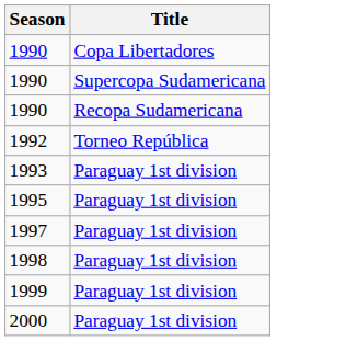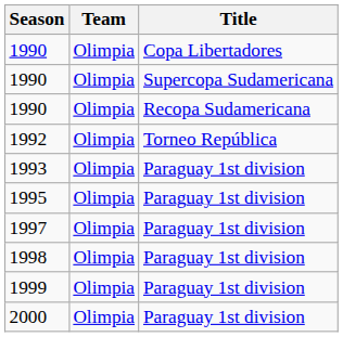 <table class="wikitable">
 <tr>
 <th>Season</th>
+<th>Team</th>
 <th>Title</th>
 </tr>
 <tr>
 <td><a href='#'>1990</a></td>
+<td> <a href='#'>Olimpia</a></td>
 <td><a href='#'>Copa Libertadores</a></td>
 </tr>
 <tr>
 <td>1990</td>
+<td> <a href='#'>Olimpia</a></td>
 <td><a href='#'>Supercopa Sudamericana</a></td>
 </tr>
 <tr>
 <td>1990</td>
+<td> <a href='#'>Olimpia</a></td>
 <td><a href='#'>Recopa Sudamericana</a></td>
 </tr>
 <tr>
 <td>1992</td>
+<td> <a href='#'>Olimpia</a></td>
 <td><a href='#'>Torneo República</a></td>
 </tr>
 <tr>
 <td>1993</td>
+<td> <a href='#'>Olimpia</a></td>
 <td><a href='#'>Paraguay 1st division</a></td>
 </tr>
 <tr>
 <td>1995</td>
+<td> <a href='#'>Olimpia</a></td>
 <td><a href='#'>Paraguay 1st division</a></td>
 </tr>
 <tr>
 <td>1997</td>
+<td> <a href='#'>Olimpia</a></td>
 <td><a href='#'>Paraguay 1st division</a></td>
 </tr>
 <tr>
 <td>1998</td>
+<td> <a href='#'>Olimpia</a></td>
 <td><a href='#'>Paraguay 1st division</a></td>
 </tr>
 <tr>
 <td>1999</td>
+<td> <a href='#'>Olimpia</a></td>
 <td><a href='#'>Paraguay 1st division</a></td>
 </tr>
 <tr>
 <td>2000</td>
+<td> <a href='#'>Olimpia</a></td>
 <td><a href='#'>Paraguay 1st division</a></td>
 </tr>
 </table>
